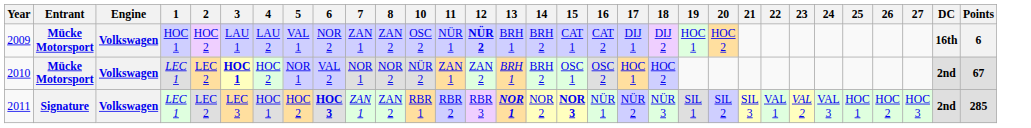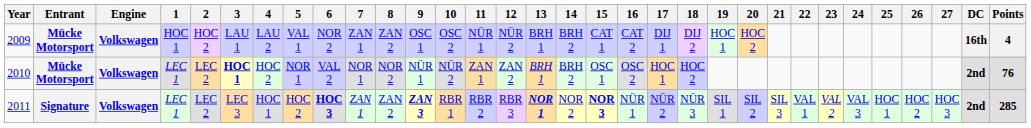 <table class="wikitable" style="text-align:center; font-size:90%">
 <tr>
 <th>Year</th>
 <th>Entrant</th>
 <th>Engine</th>
 <th>1</th>
 <th>2</th>
 <th>3</th>
 <th>4</th>
 <th>5</th>
 <th>6</th>
 <th>7</th>
 <th>8</th>
+<th>9</th>
 <th>10</th>
 <th>11</th>
 <th>12</th>
 <th>13</th>
 <th>14</th>
 <th>15</th>
 <th>16</th>
 <th>17</th>
 <th>18</th>
 <th>19</th>
 <th>20</th>
 <th>21</th>
 <th>22</th>
 <th>23</th>
 <th>24</th>
 <th>25</th>
 <th>26</th>
 <th>27</th>
 <th>DC</th>
 <th>Points</th>
 </tr>
 <tr>
 <td><a href='#'>2009</a></td>
 <th><a href='#'>Mücke Motorsport</a></th>
 <th><a href='#'>Volkswagen</a></th>
 <td style="background:#CFCFFF;"><a href='#'>HOC<br>1</a><br></td>
 <td style="background:#EFCFFF;"><a href='#'>HOC<br>2</a><br></td>
 <td style="background:#CFCFFF;"><a href='#'>LAU<br>1</a><br></td>
 <td style="background:#CFCFFF;"><a href='#'>LAU<br>2</a><br></td>
 <td style="background:#CFCFFF;"><a href='#'>VAL<br>1</a><br></td>
 <td style="background:#CFCFFF;"><a href='#'>NOR<br>2</a><br></td>
 <td style="background:#CFCFFF;"><a href='#'>ZAN<br>1</a><br></td>
 <td style="background:#CFCFFF;"><a href='#'>ZAN<br>2</a><br></td>
+<td style="background:#CFCFFF;"><a href='#'>OSC<br>1</a><br></td>
 <td style="background:#CFCFFF;"><a href='#'>OSC<br>2</a><br></td>
 <td style="background:#CFCFFF;"><a href='#'>NÜR<br>1</a><br></td>
-<td style="background:#CFCFFF;"><strong><a href='#'>NÜR<br>2</a><br></strong></td>
+<td style="background:#CFCFFF;"><a href='#'>NÜR<br>2</a><br></td>
 <td style="background:#CFCFFF;"><a href='#'>BRH<br>1</a><br></td>
 <td style="background:#CFCFFF;"><a href='#'>BRH<br>2</a><br></td>
 <td style="background:#CFCFFF;"><a href='#'>CAT<br>1</a><br></td>
 <td style="background:#CFCFFF;"><a href='#'>CAT<br>2</a><br></td>
 <td style="background:#CFCFFF;"><a href='#'>DIJ<br>1</a><br></td>
 <td style="background:#EFCFFF;"><a href='#'>DIJ<br>2</a><br></td>
 <td style="background:#DFFFDF;"><a href='#'>HOC<br>1</a><br></td>
 <td style="background:#FFDF9F;"><a href='#'>HOC<br>2</a><br></td>
 <td></td>
 <td></td>
 <td></td>
 <td></td>
 <td></td>
 <td></td>
 <td></td>
 <th>16th</th>
-<th>6</th>
+<th>4</th>
 </tr>
 <tr>
 <td><a href='#'>2010</a></td>
 <th><a href='#'>Mücke Motorsport</a></th>
 <th><a href='#'>Volkswagen</a></th>
 <td style="background:#DFDFDF;"><em><a href='#'>LEC<br>1</a></em><br></td>
 <td style="background:#FFDF9F;"><a href='#'>LEC<br>2</a><br></td>
 <td style="background:#FFFFBF;"><strong><a href='#'>HOC<br>1</a></strong><br></td>
 <td style="background:#DFFFDF;"><a href='#'>HOC<br>2</a><br></td>
 <td style="background:#CFCFFF;"><a href='#'>NOR<br>1</a><br></td>
 <td style="background:#CFCFFF;"><a href='#'>VAL<br>2</a><br></td>
 <td style="background:#DFDFDF;"><a href='#'>NOR<br>1</a><br></td>
 <td style="background:#DFDFDF;"><a href='#'>NOR<br>2</a><br></td>
+<td style="background:#DFFFDF;"><a href='#'>NÜR<br>1</a><br></td>
 <td style="background:#DFDFDF;"><a href='#'>NÜR<br>2</a><br></td>
 <td style="background:#FFDF9F;"><a href='#'>ZAN<br>1</a><br></td>
 <td style="background:#DFFFDF;"><a href='#'>ZAN<br>2</a><br></td>
 <td style="background:#FFDF9F;"><em><a href='#'>BRH<br>1</a></em><br></td>
 <td style="background:#DFFFDF;"><a href='#'>BRH<br>2</a><br></td>
 <td style="background:#DFFFDF;"><a href='#'>OSC<br>1</a><br></td>
 <td style="background:#DFDFDF;"><a href='#'>OSC<br>2</a><br></td>
 <td style="background:#FFDF9F;"><a href='#'>HOC<br>1</a><br></td>
 <td style="background:#CFCFFF;"><a href='#'>HOC<br>2</a><br></td>
 <td></td>
 <td></td>
 <td></td>
 <td></td>
 <td></td>
 <td></td>
 <td></td>
 <td></td>
 <td></td>
 <th style="background:#DFDFDF;">2nd</th>
-<th style="background:#DFDFDF;">67</th>
+<th style="background:#DFDFDF;">76</th>
 </tr>
 <tr>
 <td><a href='#'>2011</a></td>
 <th><a href='#'>Signature</a></th>
 <th><a href='#'>Volkswagen</a></th>
 <td style="background:#DFFFDF;"><em><a href='#'>LEC<br>1</a></em><br></td>
 <td style="background:#DFDFDF;"><a href='#'>LEC<br>2</a><br></td>
 <td style="background:#FFDF9F;"><a href='#'>LEC<br>3</a><br></td>
 <td style="background:#DFDFDF;"><a href='#'>HOC<br>1</a><br></td>
 <td style="background:#FFDF9F;"><a href='#'>HOC<br>2</a><br></td>
 <td style="background:#DFDFDF;"><strong><a href='#'>HOC<br>3</a></strong><br></td>
 <td style="background:#DFFFDF;"><em><a href='#'>ZAN<br>1</a></em><br></td>
 <td style="background:#DFFFDF;"><a href='#'>ZAN<br>2</a><br></td>
+<td style="background:#FFFFBF;"><strong><em><a href='#'>ZAN<br>3</a></em></strong><br></td>
 <td style="background:#FFDF9F;"><a href='#'>RBR<br>1</a><br></td>
 <td style="background:#CFCFFF;"><a href='#'>RBR<br>2</a><br></td>
 <td style="background:#EFCFFF;"><a href='#'>RBR<br>3</a><br></td>
 <td style="background:#FFDF9F;"><strong><em><a href='#'>NOR<br>1</a></em></strong><br></td>
 <td style="background:#FFFFBF;"><a href='#'>NOR<br>2</a><br></td>
 <td style="background:#FFFFBF;"><strong><a href='#'>NOR<br>3</a></strong><br></td>
 <td style="background:#DFFFDF;"><a href='#'>NÜR<br>1</a><br></td>
 <td style="background:#CFCFFF;"><a href='#'>NÜR<br>2</a><br></td>
 <td style="background:#DFFFDF;"><a href='#'>NÜR<br>3</a><br></td>
 <td style="background:#DFDFDF;"><a href='#'>SIL<br>1</a><br></td>
 <td style="background:#CFCFFF;"><a href='#'>SIL<br>2</a><br></td>
 <td style="background:#FFFFBF;"><a href='#'>SIL<br>3</a><br></td>
 <td style="background:#DFFFDF;"><a href='#'>VAL<br>1</a><br></td>
 <td style="background:#FFFFBF;"><em><a href='#'>VAL<br>2</a></em><br></td>
 <td style="background:#DFFFDF;"><a href='#'>VAL<br>3</a><br></td>
 <td style="background:#DFFFDF;"><a href='#'>HOC<br>1</a><br></td>
 <td style="background:#DFFFDF;"><a href='#'>HOC<br>2</a><br></td>
 <td style="background:#DFFFDF;"><a href='#'>HOC<br>3</a><br></td>
 <th style="background:#DFDFDF;">2nd</th>
 <th style="background:#DFDFDF;">285</th>
 </tr>
 </table>
